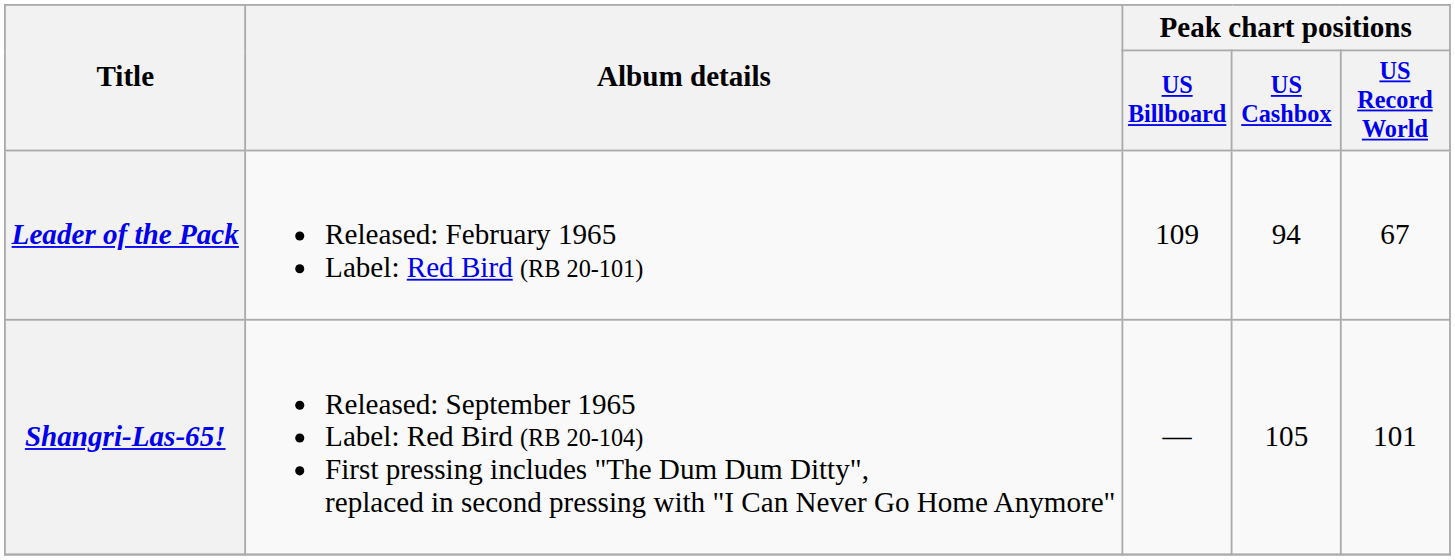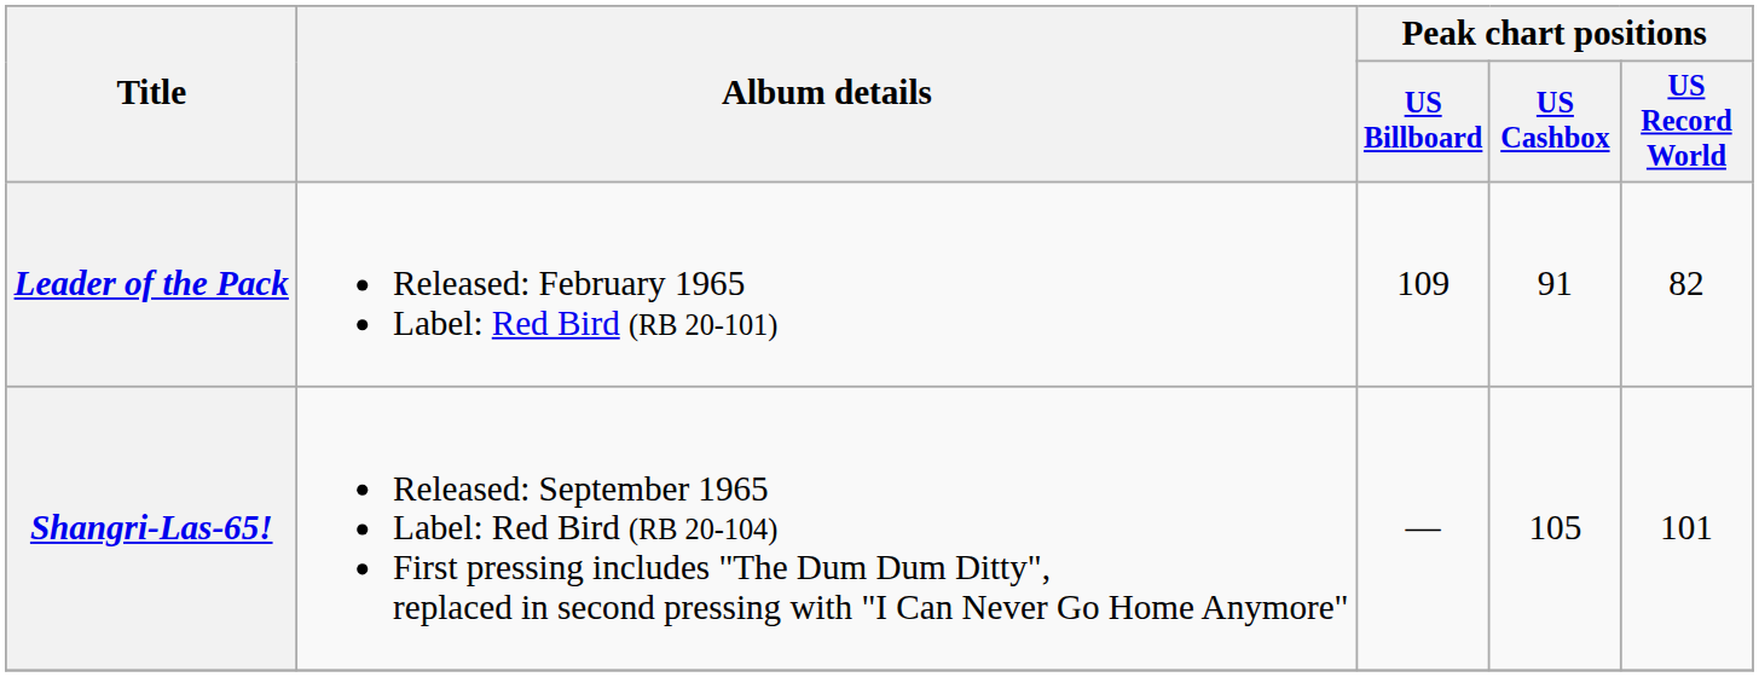 <table class="wikitable plainrowheaders" style="text-align:center;">
 <tr>
 <th rowspan="2">Title</th>
 <th rowspan="2">Album details</th>
 <th colspan="3">Peak chart positions</th>
 </tr>
 <tr style="font-size:smaller;">
 <th style="width:4em;"><a href='#'>US<br>Billboard</a></th>
 <th style="width:4em;"><a href='#'>US<br>Cashbox</a></th>
 <th style="width:4em;"><a href='#'>US<br>Record World</a></th>
 </tr>
 <tr>
 <th scope=row><a href='#'><em>Leader of the Pack</em></a></th>
 <td style="text-align:left"><br><ul><li>Released: February 1965</li><li>Label: <a href='#'>Red Bird</a> <small>(RB 20-101)</small></li></ul></td>
 <td>109</td>
-<td>94</td>
-<td>67</td>
+<td>91</td>
+<td>82</td>
 </tr>
 <tr>
 <th scope=row><em><a href='#'>Shangri-Las-65!</a></em></th>
 <td style="text-align:left"><br><ul><li>Released: September 1965</li><li>Label: Red Bird <small>(RB 20-104)</small></li><li>First pressing includes "The Dum Dum Ditty",<br> replaced in second pressing with "I Can Never Go Home Anymore"</li></ul></td>
 <td>—</td>
 <td>105</td>
 <td>101</td>
 </tr>
 <tr>
 </tr>
 </table>
